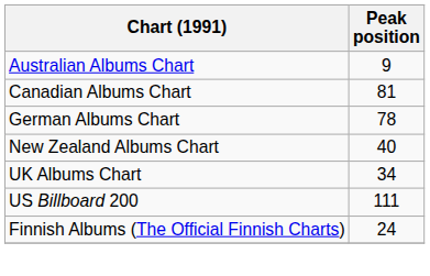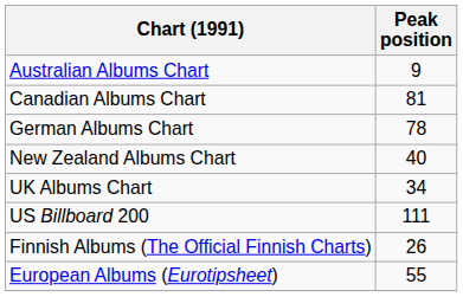 <table class="wikitable sortable">
 <tr>
 <th>Chart (1991)</th>
 <th>Peak<br>position</th>
 </tr>
 <tr>
 <td><a href='#'>Australian Albums Chart</a></td>
 <td style="text-align:center;">9</td>
 </tr>
 <tr>
 <td>Canadian Albums Chart</td>
 <td style="text-align:center;">81</td>
 </tr>
 <tr>
 <td>German Albums Chart</td>
 <td style="text-align:center;">78</td>
 </tr>
 <tr>
 <td>New Zealand Albums Chart</td>
 <td style="text-align:center;">40</td>
 </tr>
 <tr>
 <td>UK Albums Chart</td>
 <td style="text-align:center;">34</td>
 </tr>
 <tr>
 <td>US <em>Billboard</em> 200</td>
 <td style="text-align:center;">111</td>
 </tr>
 <tr>
 <td>Finnish Albums (<a href='#'>The Official Finnish Charts</a>)</td>
-<td align="center">24</td>
+<td align="center">26</td>
+</tr>
+<tr>
+<td><a href='#'>European Albums</a> (<em><a href='#'>Eurotipsheet</a></em>)</td>
+<td style="text-align:center;">55</td>
 </tr>
 <tr>
 </tr>
 </table>
